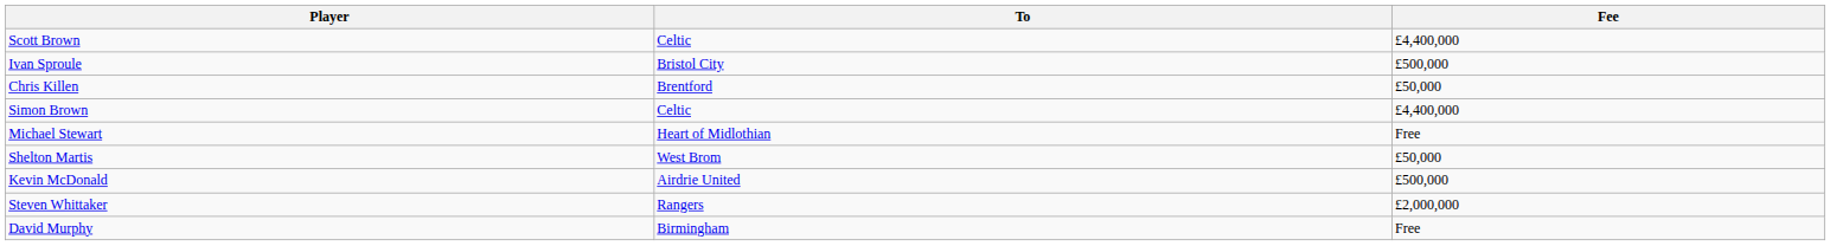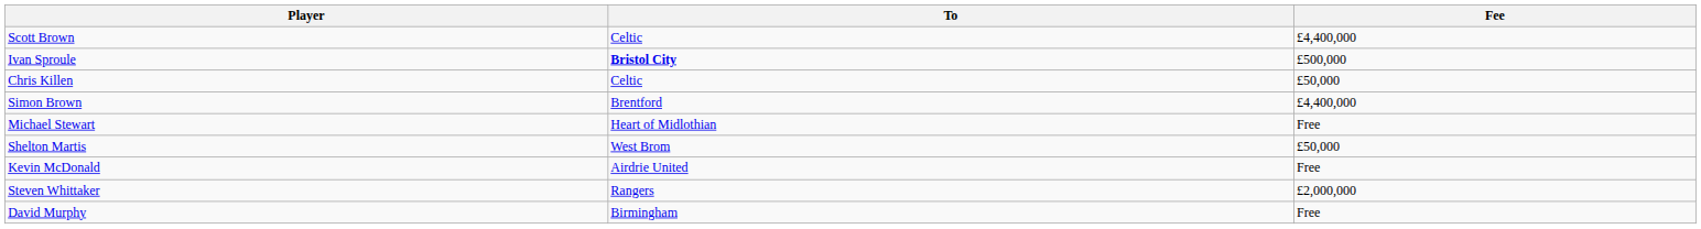 <table class="wikitable" style="text-align:center; font-size:95%;width:98%; text-align:left">
 <tr>
 <th>Player</th>
 <th>To</th>
 <th>Fee</th>
 </tr>
 <tr>
 <td> <a href='#'>Scott Brown</a></td>
 <td><a href='#'>Celtic</a></td>
 <td>£4,400,000</td>
 </tr>
 <tr>
 <td> <a href='#'>Ivan Sproule</a></td>
-<td><a href='#'>Bristol City</a></td>
+<td><strong><a href='#'>Bristol City</a></strong></td>
 <td>£500,000</td>
 </tr>
 <tr>
 <td> <a href='#'>Chris Killen</a></td>
-<td><a href='#'>Brentford</a></td>
+<td><a href='#'>Celtic</a></td>
 <td>£50,000</td>
 </tr>
 <tr>
 <td> <a href='#'>Simon Brown</a></td>
-<td><a href='#'>Celtic</a></td>
+<td><a href='#'>Brentford</a></td>
 <td>£4,400,000</td>
 </tr>
 <tr>
 <td> <a href='#'>Michael Stewart</a></td>
 <td><a href='#'>Heart of Midlothian</a></td>
 <td>Free</td>
 </tr>
 <tr>
 <td> <a href='#'>Shelton Martis</a></td>
 <td><a href='#'>West Brom</a></td>
 <td>£50,000</td>
 </tr>
 <tr>
 <td> <a href='#'>Kevin McDonald</a></td>
 <td><a href='#'>Airdrie United</a></td>
-<td>£500,000</td>
+<td>Free</td>
 </tr>
 <tr>
 <td> <a href='#'>Steven Whittaker</a></td>
 <td><a href='#'>Rangers</a></td>
 <td>£2,000,000</td>
 </tr>
 <tr>
 <td> <a href='#'>David Murphy</a></td>
 <td><a href='#'>Birmingham</a></td>
 <td>Free</td>
 </tr>
 </table>
